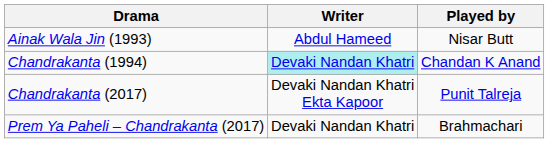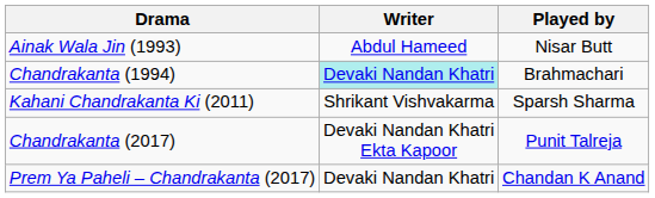 <table class="wikitable">
 <tr>
 <th rowspan="1">Drama</th>
 <th colspan="1">Writer</th>
 <th colspan="1">Played by</th>
 </tr>
 <tr>
 <td><em><a href='#'>Ainak Wala Jin</a></em> (1993)</td>
 <td align="center"><a href='#'>Abdul Hameed</a></td>
 <td align="center">Nisar Butt</td>
 </tr>
 <tr>
 <td><a href='#'><em>Chandrakanta</em></a> (1994)</td>
 <td align="center" style="background: paleturquoise;"><a href='#'>Devaki Nandan Khatri</a></td>
-<td align="center"><a href='#'>Chandan K Anand</a></td>
+<td align="center">Brahmachari</td>
+</tr>
+<tr>
+<td><em><a href='#'>Kahani Chandrakanta Ki</a></em> (2011)</td>
+<td align="center">Shrikant Vishvakarma</td>
+<td align="center">Sparsh Sharma</td>
 </tr>
 <tr>
 <td><a href='#'><em>Chandrakanta</em></a> (2017)</td>
 <td align="center">Devaki Nandan Khatri<br><a href='#'>Ekta Kapoor</a></td>
 <td align="center"><a href='#'>Punit Talreja</a></td>
 </tr>
 <tr>
 <td><em><a href='#'>Prem Ya Paheli – Chandrakanta</a></em> (2017)</td>
 <td align="center">Devaki Nandan Khatri</td>
-<td align="center">Brahmachari</td>
+<td align="center"><a href='#'>Chandan K Anand</a></td>
 </tr>
 </table>
